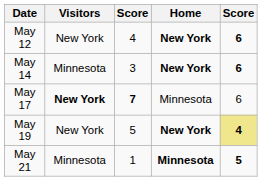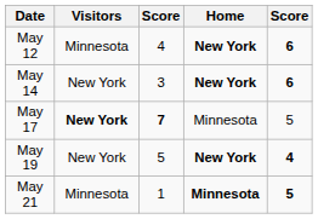 <table class="wikitable">
 <tr>
 <th width="50">Date</th>
 <th width="90">Visitors</th>
 <th width="25">Score</th>
 <th width="90">Home</th>
 <th width="25">Score</th>
 </tr>
 <tr align="center">
 <td>May 12</td>
-<td>New York</td>
+<td>Minnesota</td>
 <td align="center">4</td>
 <td><strong>New York</strong></td>
 <td align="center"><strong>6</strong></td>
 </tr>
 <tr align="center">
 <td>May 14</td>
-<td>Minnesota</td>
+<td>New York</td>
 <td align="center">3</td>
 <td><strong>New York</strong></td>
 <td align="center"><strong>6</strong></td>
 </tr>
 <tr align="center">
 <td>May 17</td>
 <td><strong>New York</strong></td>
 <td align="center"><strong>7</strong></td>
 <td>Minnesota</td>
-<td align="center">6</td>
+<td align="center">5</td>
 </tr>
 <tr align="center">
 <td>May 19</td>
 <td>New York</td>
 <td align="center">5</td>
 <td><strong>New York</strong></td>
-<td align="center" style="background: khaki;"><strong>4</strong></td>
+<td align="center"><strong>4</strong></td>
 </tr>
 <tr align="center">
 <td>May 21</td>
 <td>Minnesota</td>
 <td align="center">1</td>
 <td><strong>Minnesota </strong></td>
 <td align="center"><strong>5</strong></td>
 </tr>
 </table>
